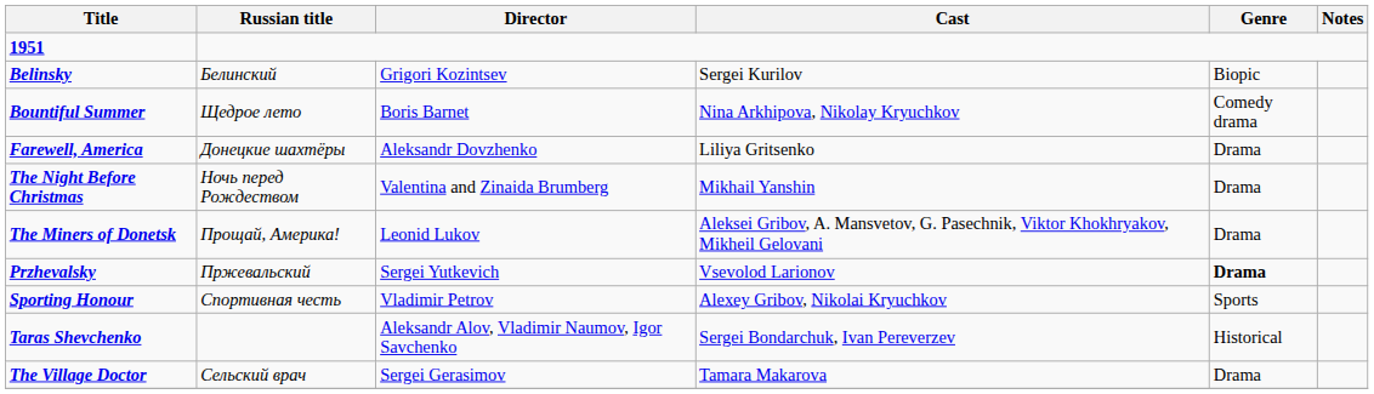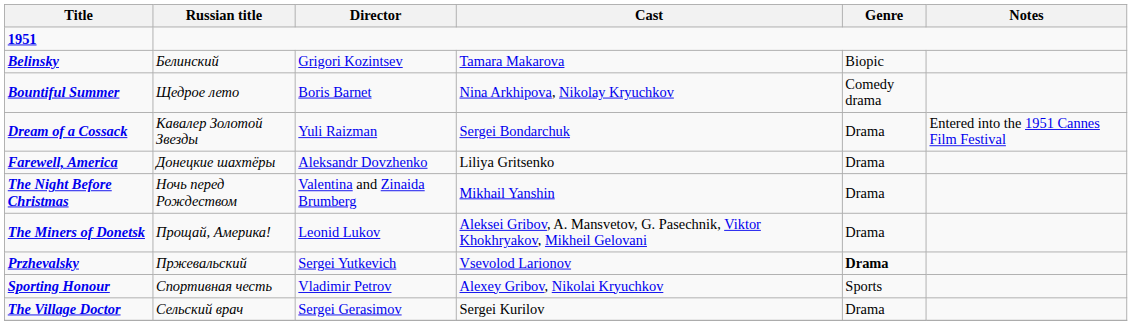 <table class="wikitable">
 <tr>
 <th>Title</th>
 <th>Russian title</th>
 <th>Director</th>
 <th>Cast</th>
 <th>Genre</th>
 <th>Notes</th>
 </tr>
 <tr>
 <td><strong><a href='#'>1951</a></strong></td>
 </tr>
 <tr>
 <td><strong><em><a href='#'>Belinsky</a></em></strong></td>
 <td><em>Белинский</em></td>
 <td><a href='#'>Grigori Kozintsev</a></td>
-<td>Sergei Kurilov</td>
+<td><a href='#'>Tamara Makarova</a></td>
 <td>Biopic</td>
 <td></td>
 </tr>
 <tr>
 <td><strong><em><a href='#'>Bountiful Summer</a></em></strong></td>
 <td><em>Щедрое лето</em></td>
 <td><a href='#'>Boris Barnet</a></td>
 <td><a href='#'>Nina Arkhipova</a>, <a href='#'>Nikolay Kryuchkov</a></td>
 <td>Comedy drama</td>
 <td></td>
+</tr>
+<tr>
+<td><strong><em><a href='#'>Dream of a Cossack</a></em></strong></td>
+<td><em>Кавалер Золотой Звезды</em></td>
+<td><a href='#'>Yuli Raizman</a></td>
+<td><a href='#'>Sergei Bondarchuk</a></td>
+<td>Drama</td>
+<td>Entered into the <a href='#'>1951 Cannes Film Festival</a></td>
 </tr>
 <tr>
 <td><strong><em><a href='#'>Farewell, America</a></em></strong></td>
 <td><em>Донецкие шахтёры</em></td>
 <td><a href='#'>Aleksandr Dovzhenko</a></td>
 <td>Liliya Gritsenko</td>
 <td>Drama</td>
 <td></td>
 </tr>
 <tr>
 <td><strong><em><a href='#'>The Night Before Christmas</a></em></strong></td>
 <td><em>Ночь перед Рождеством</em></td>
 <td><a href='#'>Valentina</a> and <a href='#'>Zinaida Brumberg</a></td>
 <td><a href='#'>Mikhail Yanshin</a></td>
 <td>Drama</td>
 <td></td>
 </tr>
 <tr>
 <td><strong><em><a href='#'>The Miners of Donetsk</a></em></strong></td>
 <td><em>Прощай, Америка!</em></td>
 <td><a href='#'>Leonid Lukov</a></td>
 <td><a href='#'>Aleksei Gribov</a>, A. Mansvetov, G. Pasechnik, <a href='#'>Viktor Khokhryakov</a>, <a href='#'>Mikheil Gelovani</a></td>
 <td>Drama</td>
 <td></td>
 </tr>
 <tr>
 <td><strong><em><a href='#'>Przhevalsky</a></em></strong></td>
 <td><em>Пржевальский</em></td>
 <td><a href='#'>Sergei Yutkevich</a></td>
 <td><a href='#'>Vsevolod Larionov</a></td>
 <td><strong>Drama</strong></td>
 <td></td>
 </tr>
 <tr>
 <td><strong><em><a href='#'>Sporting Honour</a></em></strong></td>
 <td><em>Спортивная честь</em></td>
 <td><a href='#'>Vladimir Petrov</a></td>
 <td><a href='#'>Alexey Gribov</a>, <a href='#'>Nikolai Kryuchkov</a></td>
 <td>Sports</td>
 <td></td>
 </tr>
 <tr>
-<td><strong><em><a href='#'>Taras Shevchenko</a></em></strong></td>
-<td></td>
-<td><a href='#'>Aleksandr Alov</a>, <a href='#'>Vladimir Naumov</a>, <a href='#'>Igor Savchenko</a></td>
-<td><a href='#'>Sergei Bondarchuk</a>, <a href='#'>Ivan Pereverzev</a></td>
-<td>Historical</td>
-<td></td>
-</tr>
-<tr>
 <td><strong><em><a href='#'>The Village Doctor</a></em></strong></td>
 <td><em>Сельский врач</em></td>
 <td><a href='#'>Sergei Gerasimov</a></td>
-<td><a href='#'>Tamara Makarova</a></td>
+<td>Sergei Kurilov</td>
 <td>Drama</td>
 <td></td>
 </tr>
 <tr>
 </tr>
 </table>
